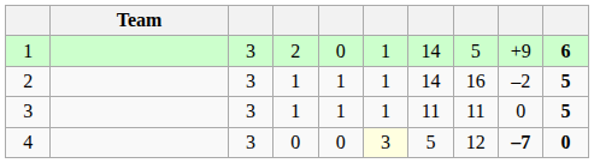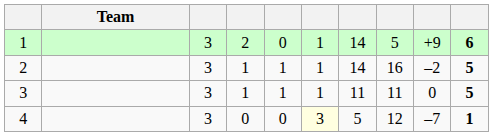 <table class="wikitable" style="text-align: center; font-size: 100%;">
 <tr>
 <th width="30"></th>
 <th width="140">Team</th>
 <th width="30"></th>
 <th width="30"></th>
 <th width="30"></th>
 <th width="30"></th>
 <th width="30"></th>
 <th width="30"></th>
 <th width="30"></th>
 <th width="30"></th>
 </tr>
 <tr style="background-color: #ccffcc;">
 <td>1</td>
 <td align=left><strong></strong></td>
 <td>3</td>
 <td>2</td>
 <td>0</td>
 <td>1</td>
 <td>14</td>
 <td>5</td>
 <td>+9</td>
 <td><strong>6</strong></td>
 </tr>
 <tr>
 <td>2</td>
 <td align=left></td>
 <td>3</td>
 <td>1</td>
 <td>1</td>
 <td>1</td>
 <td>14</td>
 <td>16</td>
 <td>–2</td>
 <td><strong>5</strong></td>
 </tr>
 <tr>
 <td>3</td>
 <td align=left></td>
 <td>3</td>
 <td>1</td>
 <td>1</td>
 <td>1</td>
 <td>11</td>
 <td>11</td>
 <td>0</td>
 <td><strong>5</strong></td>
 </tr>
 <tr>
 <td>4</td>
 <td align=left></td>
 <td>3</td>
 <td>0</td>
 <td>0</td>
 <td style="background: lightyellow;">3</td>
 <td>5</td>
 <td>12</td>
-<td><strong>–7</strong></td>
-<td><strong>0</strong></td>
+<td>–7</td>
+<td><strong>1</strong></td>
 </tr>
 </table>
